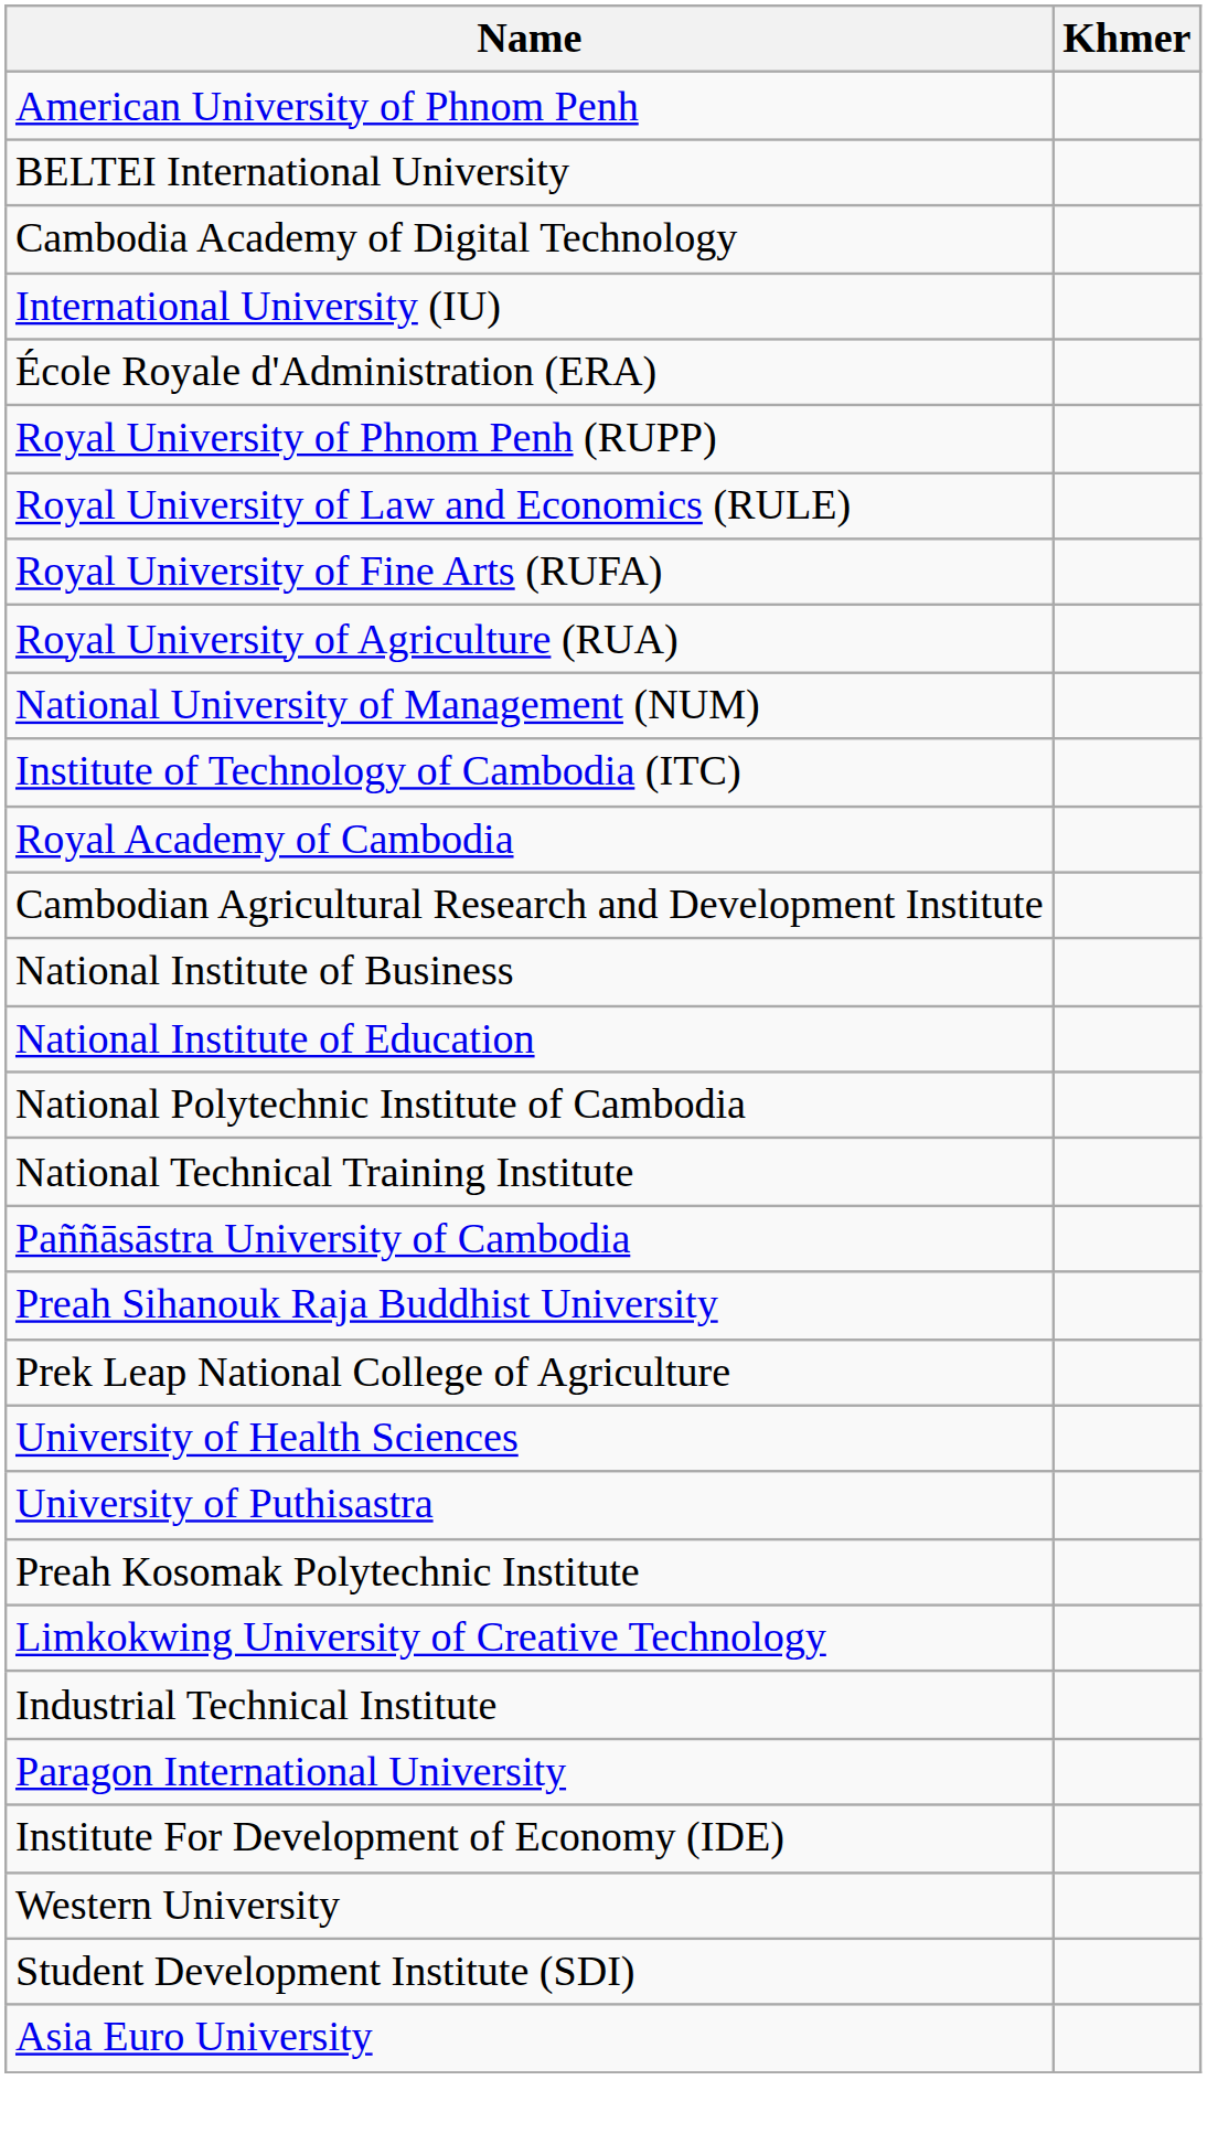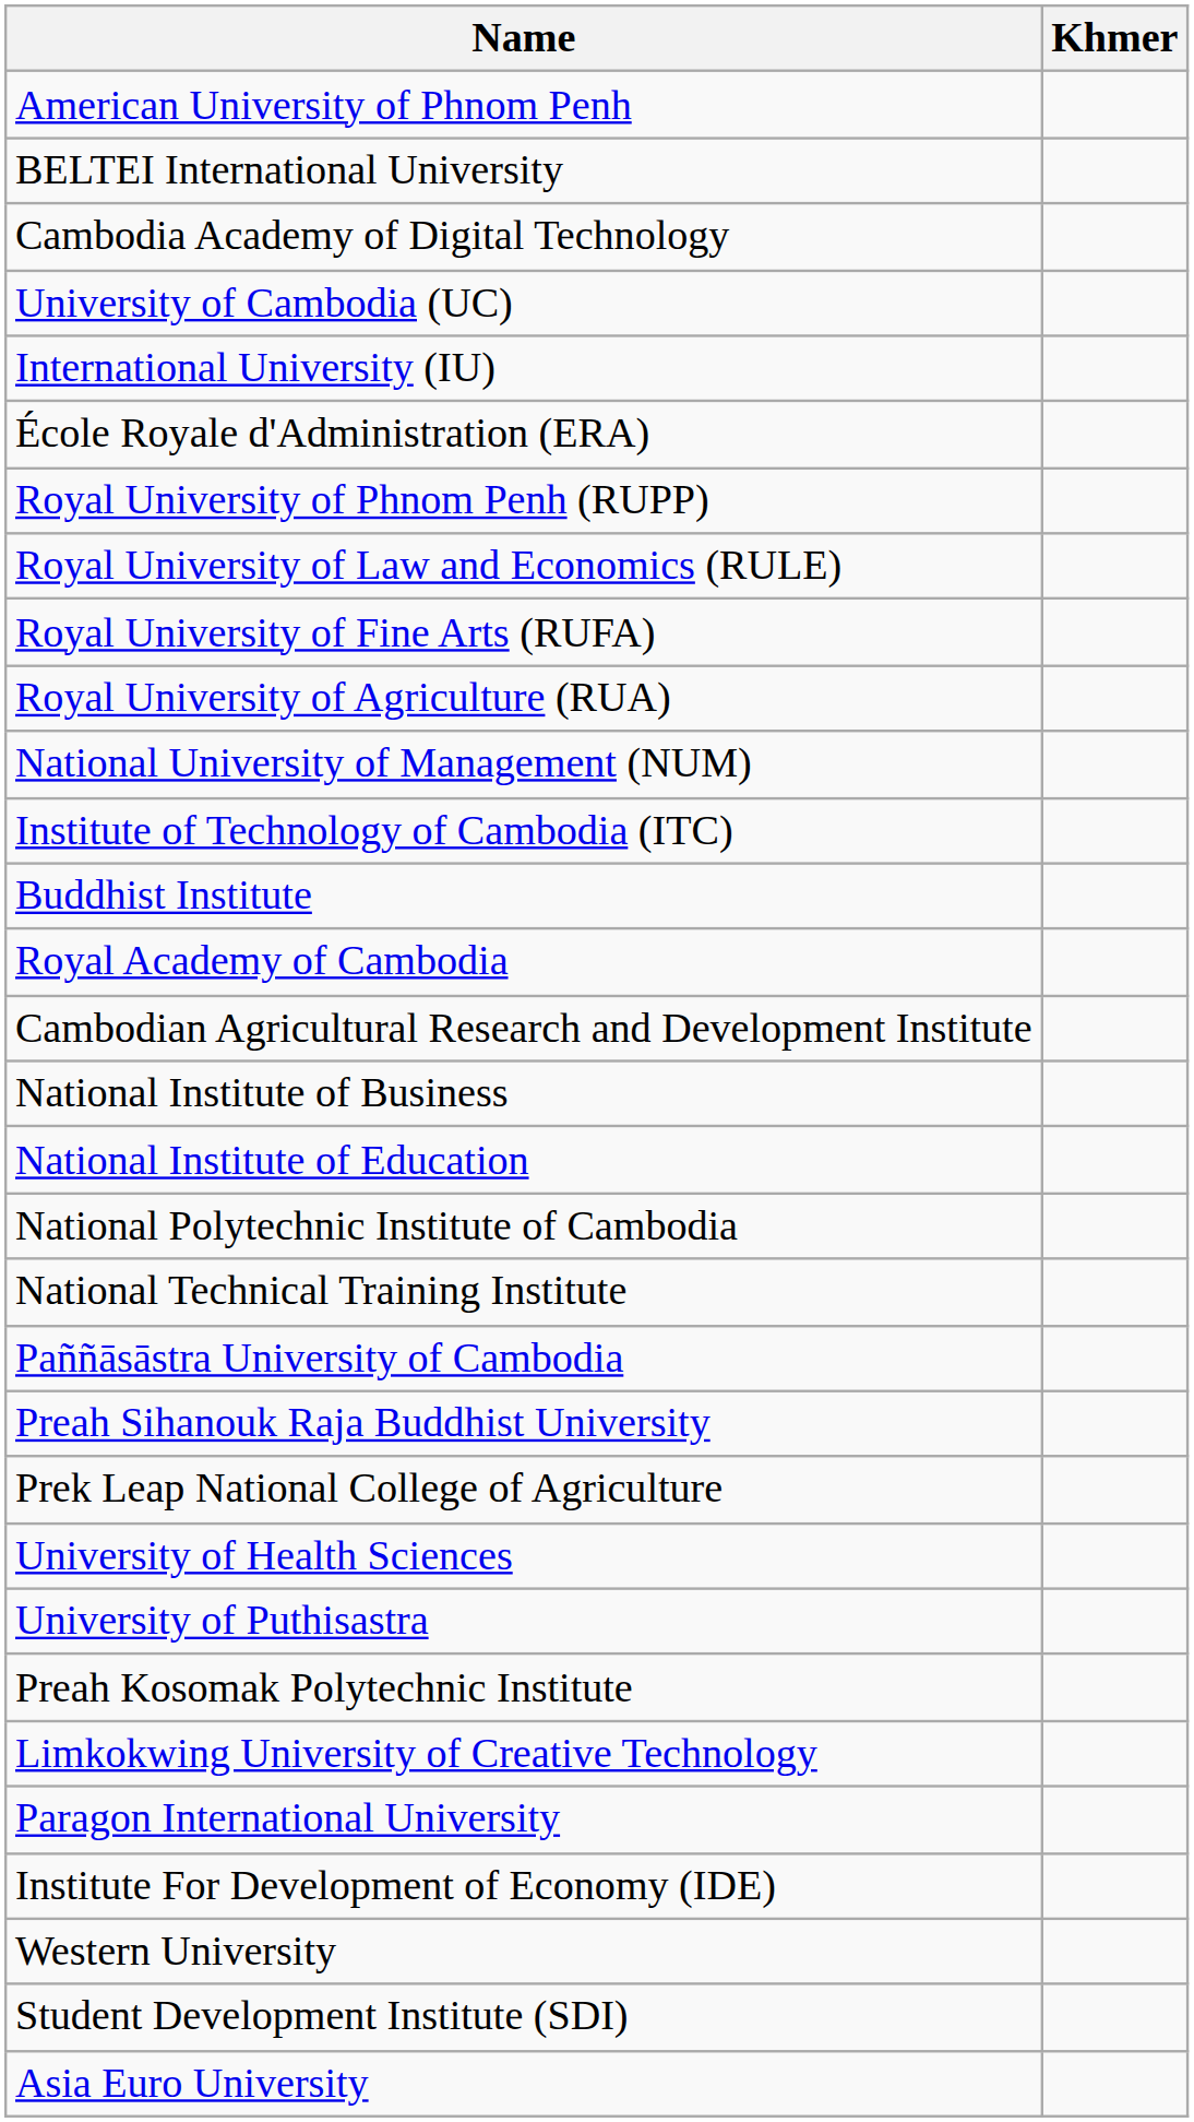 <table class="wikitable sortable" style="text-align:left">
 <tr>
 <th>Name</th>
 <th>Khmer</th>
 </tr>
 <tr>
 <td><a href='#'>American University of Phnom Penh</a></td>
 <td></td>
 </tr>
 <tr>
 <td>BELTEI International University</td>
 <td></td>
 </tr>
 <tr>
 <td>Cambodia Academy of Digital Technology</td>
+<td></td>
+</tr>
+<tr>
+<td><a href='#'>University of Cambodia</a> (UC)</td>
 <td></td>
 </tr>
 <tr>
 <td><a href='#'>International University</a> (IU)</td>
 <td></td>
 </tr>
 <tr>
 <td>École Royale d'Administration (ERA)</td>
 <td></td>
 </tr>
 <tr>
 <td><a href='#'>Royal University of Phnom Penh</a> (RUPP)</td>
 <td></td>
 </tr>
 <tr>
 <td><a href='#'>Royal University of Law and Economics</a> (RULE)</td>
 <td></td>
 </tr>
 <tr>
 <td><a href='#'>Royal University of Fine Arts</a> (RUFA)</td>
 <td></td>
 </tr>
 <tr>
 <td><a href='#'>Royal University of Agriculture</a> (RUA)</td>
 <td></td>
 </tr>
 <tr>
 <td><a href='#'>National University of Management</a> (NUM)</td>
 <td></td>
 </tr>
 <tr>
 <td><a href='#'>Institute of Technology of Cambodia</a> (ITC)</td>
+<td></td>
+</tr>
+<tr>
+<td><a href='#'>Buddhist Institute</a></td>
 <td></td>
 </tr>
 <tr>
 <td><a href='#'>Royal Academy of Cambodia</a></td>
 <td></td>
 </tr>
 <tr>
 <td>Cambodian Agricultural Research and Development Institute</td>
 <td></td>
 </tr>
 <tr>
 <td>National Institute of Business</td>
 <td></td>
 </tr>
 <tr>
 <td><a href='#'>National Institute of Education</a></td>
 <td></td>
 </tr>
 <tr>
 <td>National Polytechnic Institute of Cambodia</td>
 <td></td>
 </tr>
 <tr>
 <td>National Technical Training Institute</td>
 <td></td>
 </tr>
 <tr>
 <td><a href='#'>Paññāsāstra University of Cambodia</a></td>
 <td></td>
 </tr>
 <tr>
 <td><a href='#'>Preah Sihanouk Raja Buddhist University</a></td>
 <td></td>
 </tr>
 <tr>
 <td>Prek Leap National College of Agriculture</td>
 <td></td>
 </tr>
 <tr>
 <td><a href='#'>University of Health Sciences</a></td>
 <td></td>
 </tr>
 <tr>
 <td><a href='#'>University of Puthisastra</a></td>
 <td></td>
 </tr>
 <tr>
 <td>Preah Kosomak Polytechnic Institute</td>
 <td></td>
 </tr>
 <tr>
 <td><a href='#'>Limkokwing University of Creative Technology</a></td>
 <td></td>
 </tr>
 <tr>
-<td>Industrial Technical Institute</td>
-<td></td>
-</tr>
-<tr>
 <td><a href='#'>Paragon International University</a></td>
 <td></td>
 </tr>
 <tr>
 <td>Institute For Development of Economy (IDE)</td>
 <td></td>
 </tr>
 <tr>
 <td>Western University</td>
 <td></td>
 </tr>
 <tr>
 <td>Student Development Institute (SDI)</td>
 <td></td>
 </tr>
 <tr>
 <td><a href='#'>Asia Euro University</a></td>
 <td></td>
 </tr>
 </table>
